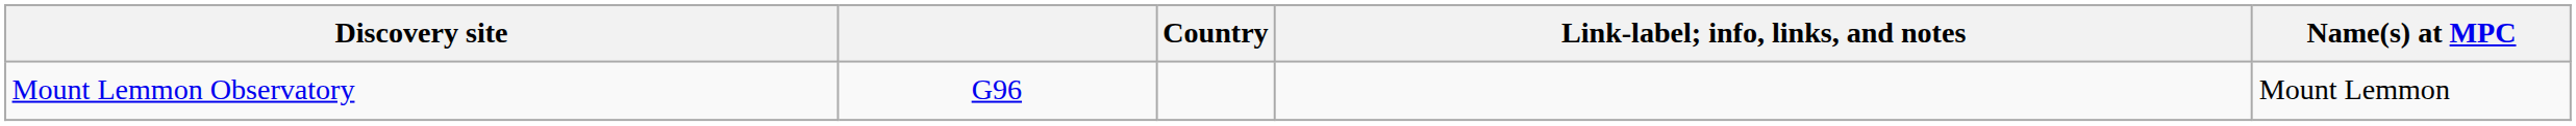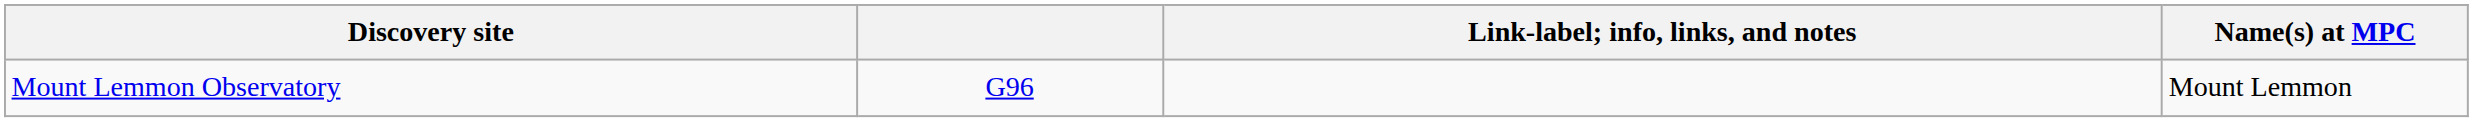 <table class="wikitable sortable sticky-header-multi" style="text-align: center; font-size: 0.9em; width: 100%; line-height:1.5em">
 <tr>
 <th>Discovery site</th>
 <th width=150></th>
-<th width=40>Country</th>
 <th>Link-label; info, links, and notes</th>
 <th width=150>Name(s) at <a href='#'>MPC</a></th>
 </tr>
 <tr id="Mount Lemmon Observatory">
 <td align=left><a href='#'>Mount Lemmon Observatory</a></td>
 <td><a href='#'>G96</a></td>
 <td></td>
-<td></td>
 <td align=left>Mount Lemmon</td>
 </tr>
 </table>
